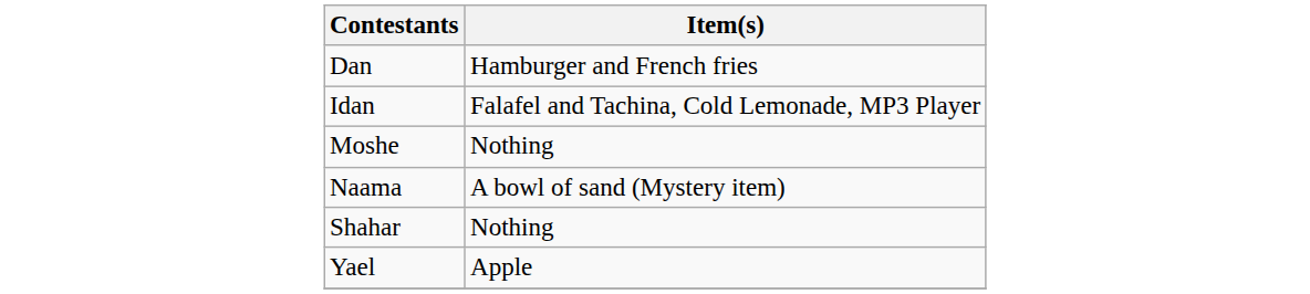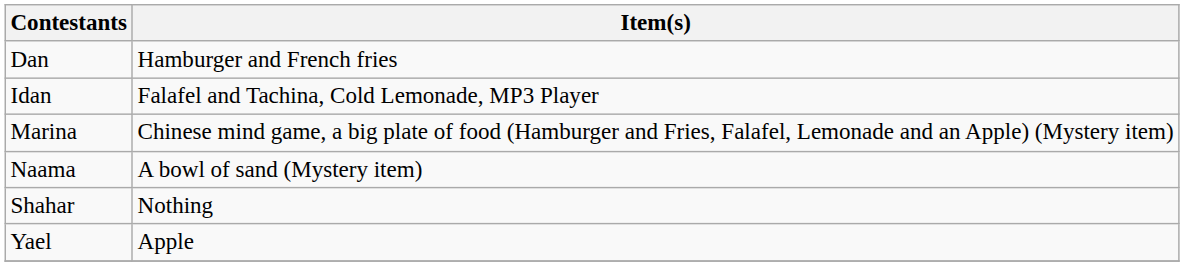 <table class="wikitable" style="margin:auto">
 <tr>
 <th>Contestants</th>
 <th>Item(s)</th>
 </tr>
 <tr>
 <td>Dan</td>
 <td>Hamburger and French fries</td>
 </tr>
 <tr>
 <td>Idan</td>
 <td>Falafel and Tachina, Cold Lemonade, MP3 Player</td>
 </tr>
 <tr>
-<td>Moshe</td>
-<td>Nothing</td>
+<td>Marina</td>
+<td>Chinese mind game, a big plate of food (Hamburger and Fries, Falafel, Lemonade and an Apple) (Mystery item)</td>
 </tr>
 <tr>
 <td>Naama</td>
 <td>A bowl of sand (Mystery item)</td>
 </tr>
 <tr>
 <td>Shahar</td>
 <td>Nothing</td>
 </tr>
 <tr>
 <td>Yael</td>
 <td>Apple</td>
 </tr>
 <tr>
 </tr>
 </table>
